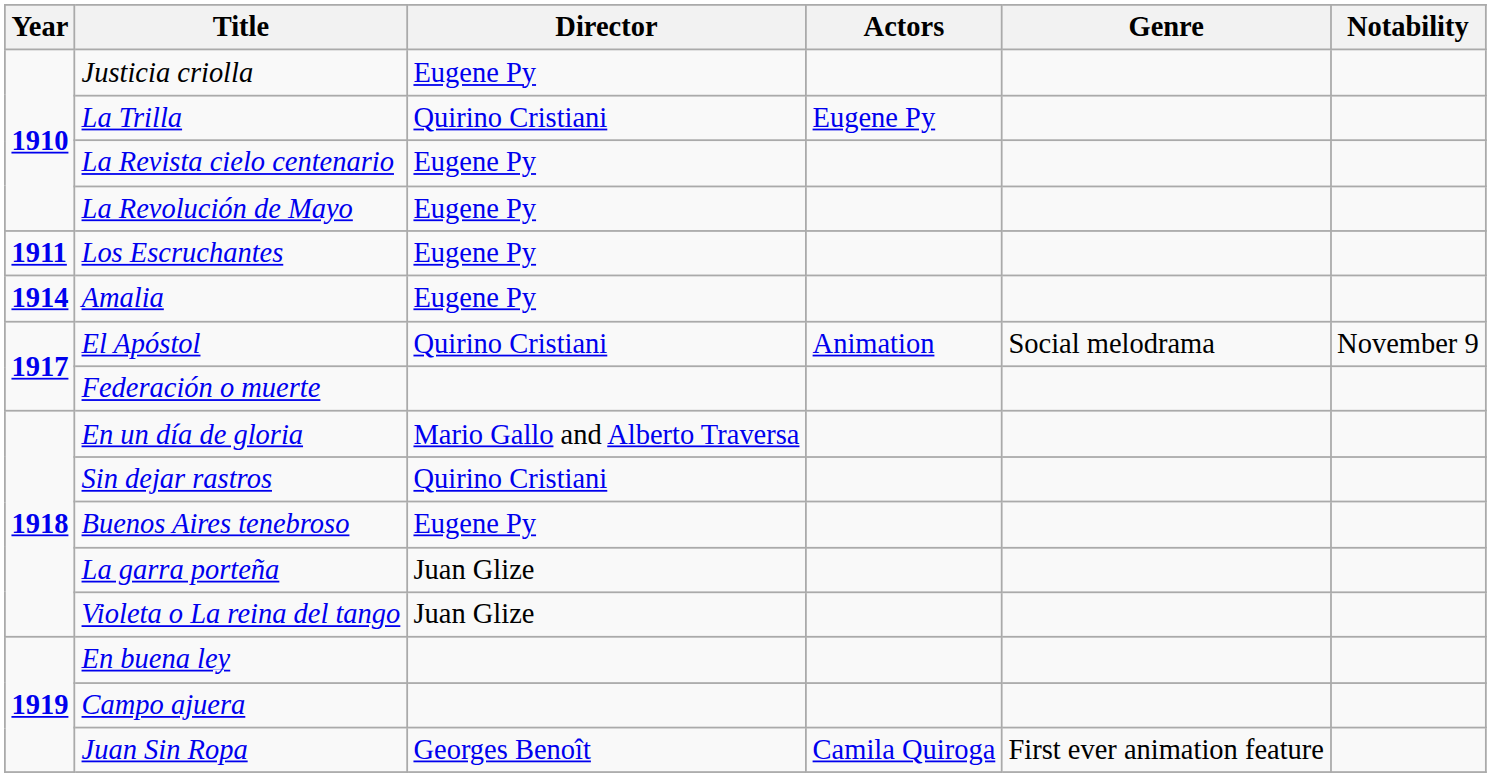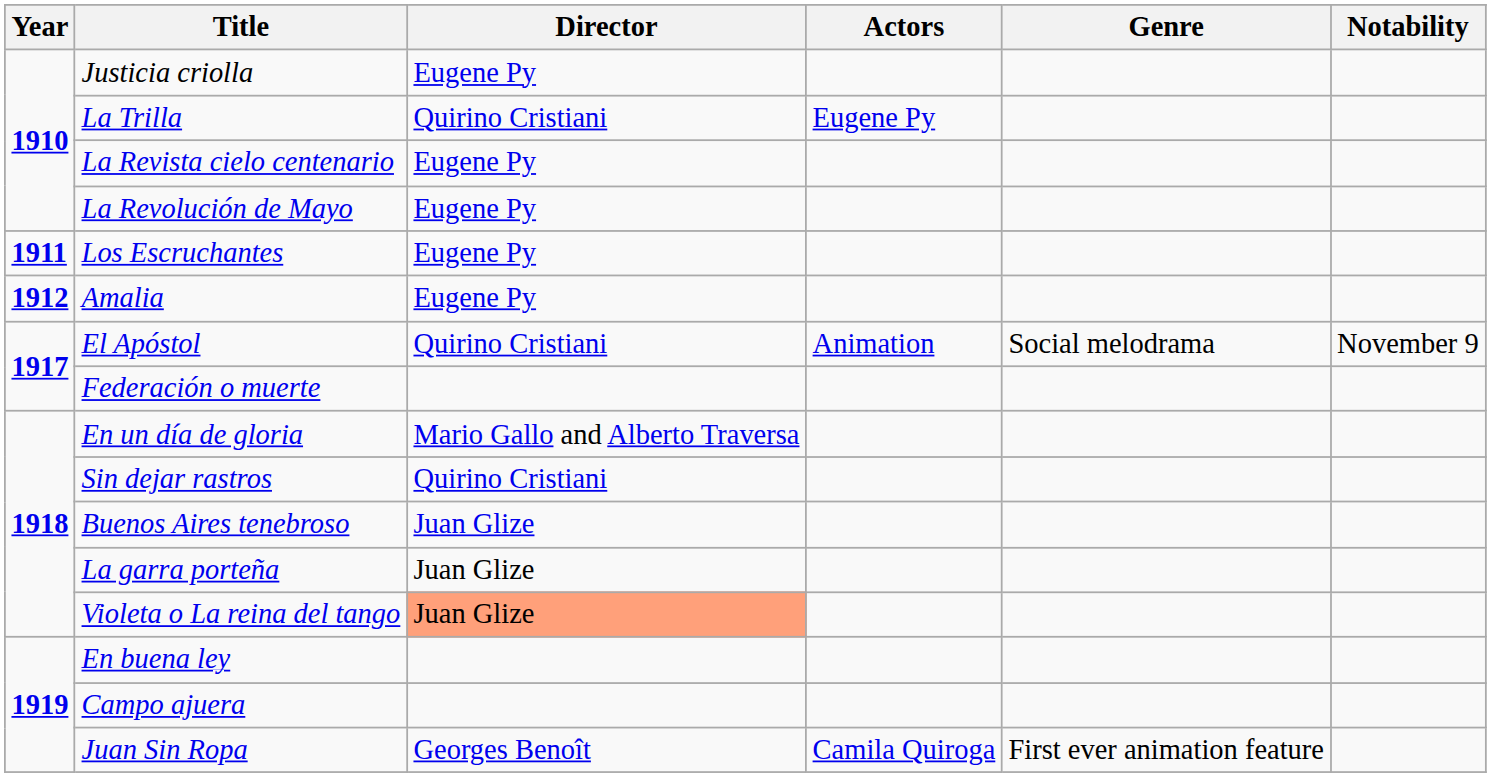 <table class="wikitable">
 <tr>
 <th>Year</th>
 <th>Title</th>
 <th>Director</th>
 <th>Actors</th>
 <th>Genre</th>
 <th>Notability</th>
 </tr>
 <tr>
 <td rowspan="4"><strong><a href='#'>1910</a></strong></td>
 <td><em>Justicia criolla</em></td>
 <td><a href='#'>Eugene Py</a></td>
 <td></td>
 <td></td>
 <td></td>
 </tr>
 <tr>
 <td><em><a href='#'>La Trilla</a></em></td>
 <td><a href='#'>Quirino Cristiani</a></td>
 <td><a href='#'>Eugene Py</a></td>
 <td></td>
 <td></td>
 </tr>
 <tr>
 <td><em><a href='#'>La Revista cielo centenario</a></em></td>
 <td><a href='#'>Eugene Py</a></td>
 <td></td>
 <td></td>
 <td></td>
 </tr>
 <tr>
 <td><em><a href='#'>La Revolución de Mayo</a></em></td>
 <td><a href='#'>Eugene Py</a></td>
 <td></td>
 <td></td>
 <td></td>
 </tr>
 <tr>
 <td><strong><a href='#'>1911</a></strong></td>
 <td><em><a href='#'>Los Escruchantes</a></em></td>
 <td><a href='#'>Eugene Py</a></td>
 <td></td>
 <td></td>
 <td></td>
 </tr>
 <tr>
-<td><strong><a href='#'>1914</a></strong></td>
+<td><strong><a href='#'>1912</a></strong></td>
 <td><em><a href='#'>Amalia</a></em></td>
 <td><a href='#'>Eugene Py</a></td>
 <td></td>
 <td></td>
 <td></td>
 </tr>
 <tr>
 <td rowspan="2"><strong><a href='#'>1917</a></strong></td>
 <td><em><a href='#'>El Apóstol</a></em></td>
 <td><a href='#'>Quirino Cristiani</a></td>
 <td><a href='#'>Animation</a></td>
 <td>Social melodrama</td>
 <td>November 9</td>
 </tr>
 <tr>
 <td><em><a href='#'>Federación o muerte</a></em></td>
 <td></td>
 <td></td>
 <td></td>
 <td></td>
 </tr>
 <tr>
 <td rowspan="5"><strong><a href='#'>1918</a></strong></td>
 <td><em><a href='#'>En un día de gloria</a></em></td>
 <td><a href='#'>Mario Gallo</a> and <a href='#'>Alberto Traversa</a></td>
 <td></td>
 <td></td>
 <td></td>
 </tr>
 <tr>
 <td><em><a href='#'>Sin dejar rastros</a></em></td>
 <td><a href='#'>Quirino Cristiani</a></td>
 <td></td>
 <td></td>
 <td></td>
 </tr>
 <tr>
 <td><em><a href='#'>Buenos Aires tenebroso</a></em></td>
-<td><a href='#'>Eugene Py</a></td>
+<td><a href='#'>Juan Glize</a></td>
 <td></td>
 <td></td>
 <td></td>
 </tr>
 <tr>
 <td><em><a href='#'>La garra porteña</a></em></td>
 <td>Juan Glize</td>
 <td></td>
 <td></td>
 <td></td>
 </tr>
 <tr>
 <td><em><a href='#'>Violeta o La reina del tango</a></em></td>
-<td>Juan Glize</td>
+<td style="background: lightsalmon;">Juan Glize</td>
 <td></td>
 <td></td>
 <td></td>
 </tr>
 <tr>
 <td rowspan="3"><strong><a href='#'>1919</a></strong></td>
 <td><em><a href='#'>En buena ley</a></em></td>
 <td></td>
 <td></td>
 <td></td>
 <td></td>
 </tr>
 <tr>
 <td><em><a href='#'>Campo ajuera</a></em></td>
 <td></td>
 <td></td>
 <td></td>
 <td></td>
 </tr>
 <tr>
 <td><em><a href='#'>Juan Sin Ropa</a></em></td>
 <td><a href='#'>Georges Benoît</a></td>
 <td><a href='#'>Camila Quiroga</a></td>
 <td>First ever animation feature</td>
 <td></td>
 </tr>
 </table>
